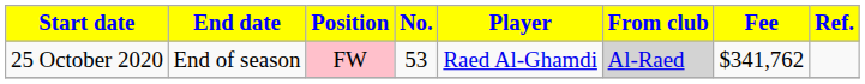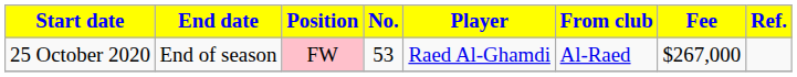 <table class="wikitable sortable">
 <tr>
 <th style="background:yellow; color:blue;"><strong>Start date</strong></th>
 <th style="background:yellow; color:blue;"><strong>End date</strong></th>
 <th style="background:yellow; color:blue;"><strong>Position</strong></th>
 <th style="background:yellow; color:blue;"><strong>No.</strong></th>
 <th style="background:yellow; color:blue;"><strong>Player</strong></th>
 <th style="background:yellow; color:blue;"><strong>From club</strong></th>
 <th style="background:yellow; color:blue;"><strong>Fee</strong></th>
 <th style="background:yellow; color:blue;"><strong>Ref.</strong></th>
 </tr>
 <tr>
 <td>25 October 2020</td>
 <td>End of season</td>
 <td style="background: pink; text-align:center;">FW</td>
 <td style="text-align:center;">53</td>
 <td style="text-align:left;"> <a href='#'>Raed Al-Ghamdi</a></td>
-<td style="background: lightgrey; text-align:left;"> <a href='#'>Al-Raed</a></td>
-<td>$341,762</td>
+<td style="text-align:left;"> <a href='#'>Al-Raed</a></td>
+<td>$267,000</td>
 <td></td>
 </tr>
 <tr>
 </tr>
 </table>
